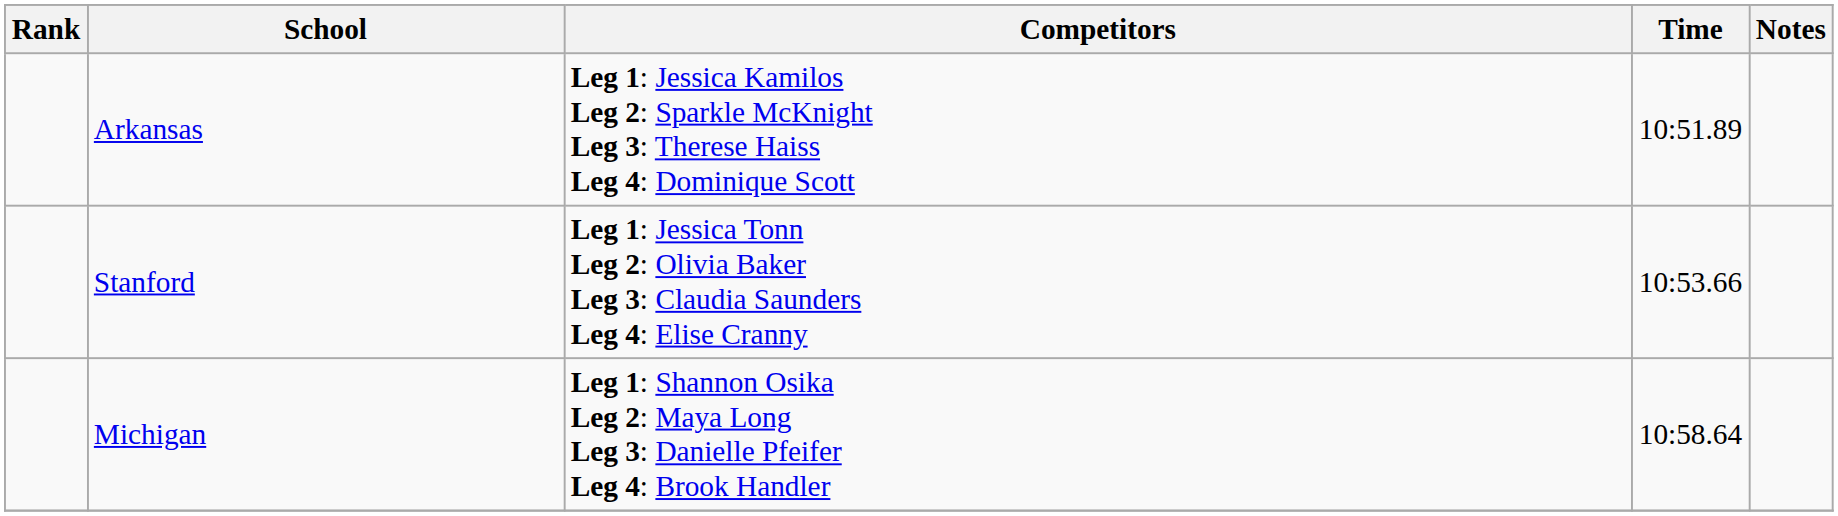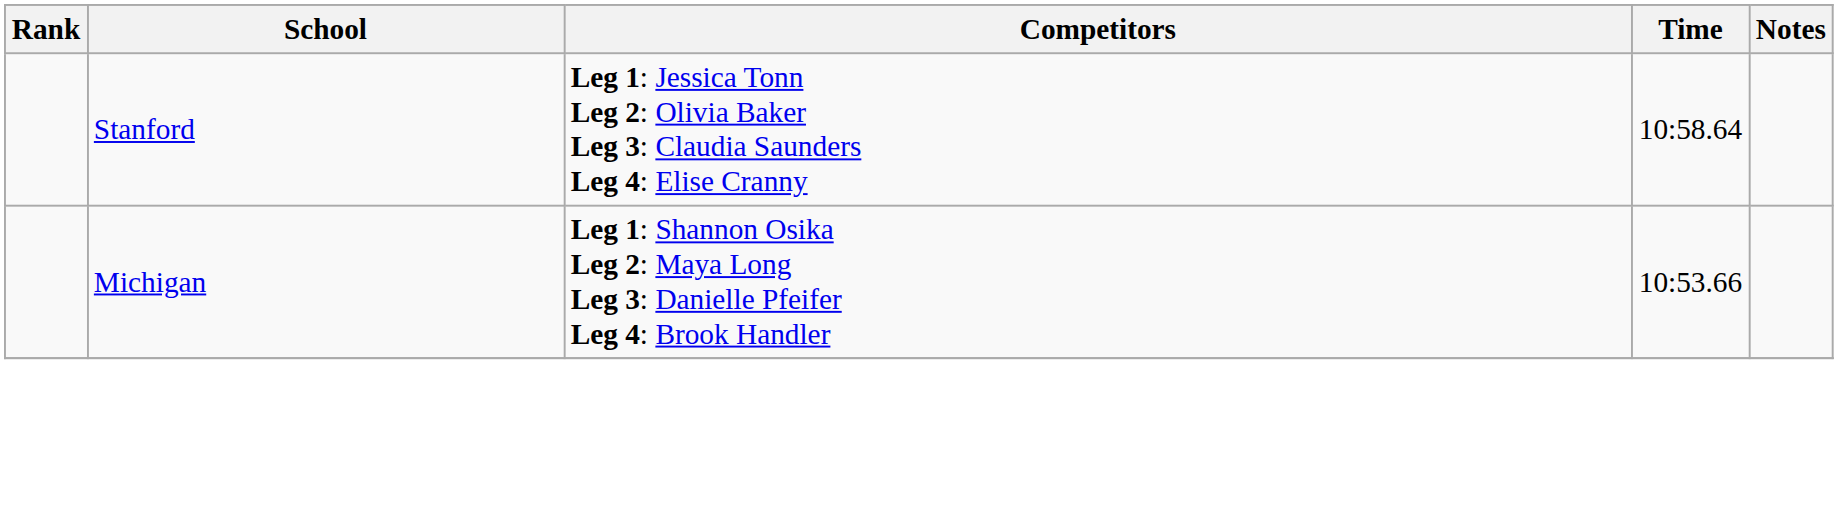 <table class="wikitable sortable" width=75% style="text-align:center; font-size:95%">
 <tr>
 <th width=15>Rank</th>
 <th width=300>School</th>
 <th width=700>Competitors</th>
 <th width=15>Time</th>
 <th width=15>Notes</th>
 </tr>
 <tr>
 <td></td>
-<td align=left><a href='#'>Arkansas</a></td>
-<td align=left><strong>Leg 1</strong>: <a href='#'>Jessica Kamilos</a> <br> <strong>Leg 2</strong>: <a href='#'>Sparkle McKnight</a> <br> <strong>Leg 3</strong>: <a href='#'>Therese Haiss</a> <br> <strong>Leg 4</strong>: <a href='#'>Dominique Scott</a> </td>
-<td>10:51.89</td>
-<td></td>
-</tr>
-<tr>
-<td></td>
 <td align=left><a href='#'>Stanford</a></td>
 <td align=left><strong>Leg 1</strong>: <a href='#'>Jessica Tonn</a> <br> <strong>Leg 2</strong>: <a href='#'>Olivia Baker</a> <br> <strong>Leg 3</strong>: <a href='#'>Claudia Saunders</a> <br> <strong>Leg 4</strong>: <a href='#'>Elise Cranny</a></td>
-<td>10:53.66</td>
+<td>10:58.64</td>
 <td></td>
 </tr>
 <tr>
 <td></td>
 <td align=left><a href='#'>Michigan</a></td>
 <td align=left><strong>Leg 1</strong>: <a href='#'>Shannon Osika</a> <br> <strong>Leg 2</strong>: <a href='#'>Maya Long</a> <br> <strong>Leg 3</strong>: <a href='#'>Danielle Pfeifer</a> <br> <strong>Leg 4</strong>: <a href='#'>Brook Handler</a></td>
-<td>10:58.64</td>
+<td>10:53.66</td>
 <td></td>
 </tr>
 <tr>
 </tr>
 </table>
